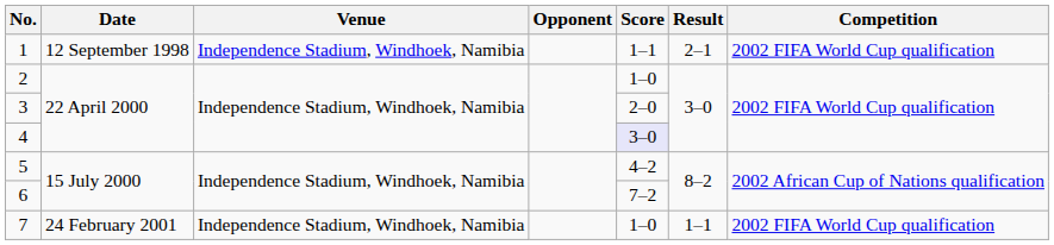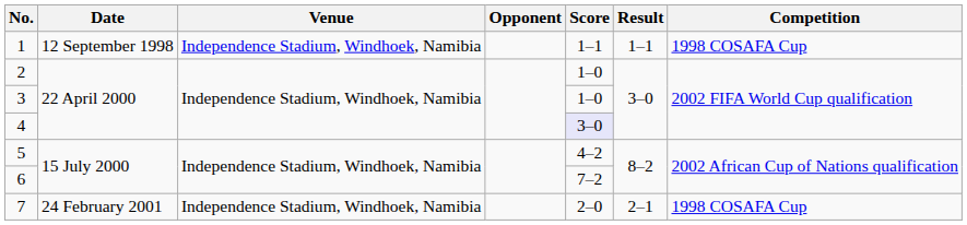 <table class="wikitable sortable">
 <tr>
 <th scope="col">No.</th>
 <th scope="col">Date</th>
 <th scope="col">Venue</th>
 <th scope="col">Opponent</th>
 <th scope="col">Score</th>
 <th scope="col">Result</th>
 <th scope="col">Competition</th>
 </tr>
 <tr>
 <td align="center">1</td>
 <td>12 September 1998</td>
 <td><a href='#'>Independence Stadium</a>, <a href='#'>Windhoek</a>, Namibia</td>
 <td></td>
 <td align="center">1–1</td>
-<td align="center">2–1</td>
-<td><a href='#'>2002 FIFA World Cup qualification</a></td>
+<td align="center">1–1</td>
+<td><a href='#'>1998 COSAFA Cup</a></td>
 </tr>
 <tr>
 <td align="center">2</td>
 <td rowspan="3">22 April 2000</td>
 <td rowspan="3">Independence Stadium, Windhoek, Namibia</td>
 <td rowspan="3"></td>
 <td align="center">1–0</td>
 <td rowspan="3" align="center">3–0</td>
 <td rowspan="3"><a href='#'>2002 FIFA World Cup qualification</a></td>
 </tr>
 <tr>
 <td align="center">3</td>
-<td align="center">2–0</td>
+<td align="center">1–0</td>
 </tr>
 <tr>
 <td align="center">4</td>
 <td align="center" style="background: lavender;">3–0</td>
 </tr>
 <tr>
 <td align="center">5</td>
 <td rowspan="2">15 July 2000</td>
 <td rowspan="2">Independence Stadium, Windhoek, Namibia</td>
 <td rowspan="2"></td>
 <td align="center">4–2</td>
 <td rowspan="2" align="center">8–2</td>
 <td rowspan="2"><a href='#'>2002 African Cup of Nations qualification</a></td>
 </tr>
 <tr>
 <td align="center">6</td>
 <td align="center">7–2</td>
 </tr>
 <tr>
 <td align="center">7</td>
 <td>24 February 2001</td>
 <td>Independence Stadium, Windhoek, Namibia</td>
 <td></td>
-<td align="center">1–0</td>
-<td align="center">1–1</td>
-<td><a href='#'>2002 FIFA World Cup qualification</a></td>
+<td align="center">2–0</td>
+<td align="center">2–1</td>
+<td><a href='#'>1998 COSAFA Cup</a></td>
 </tr>
 </table>
